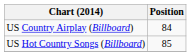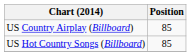 <table class="wikitable sortable">
 <tr>
 <th scope="col">Chart (2014)</th>
 <th scope="col">Position</th>
 </tr>
 <tr>
 <td>US <a href='#'>Country Airplay</a> (<em><a href='#'>Billboard</a></em>)</td>
-<td align="center">84</td>
+<td align="center">85</td>
 </tr>
 <tr>
 <td>US <a href='#'>Hot Country Songs</a> (<em><a href='#'>Billboard</a></em>)</td>
 <td align="center">85</td>
 </tr>
 <tr>
 </tr>
 </table>
